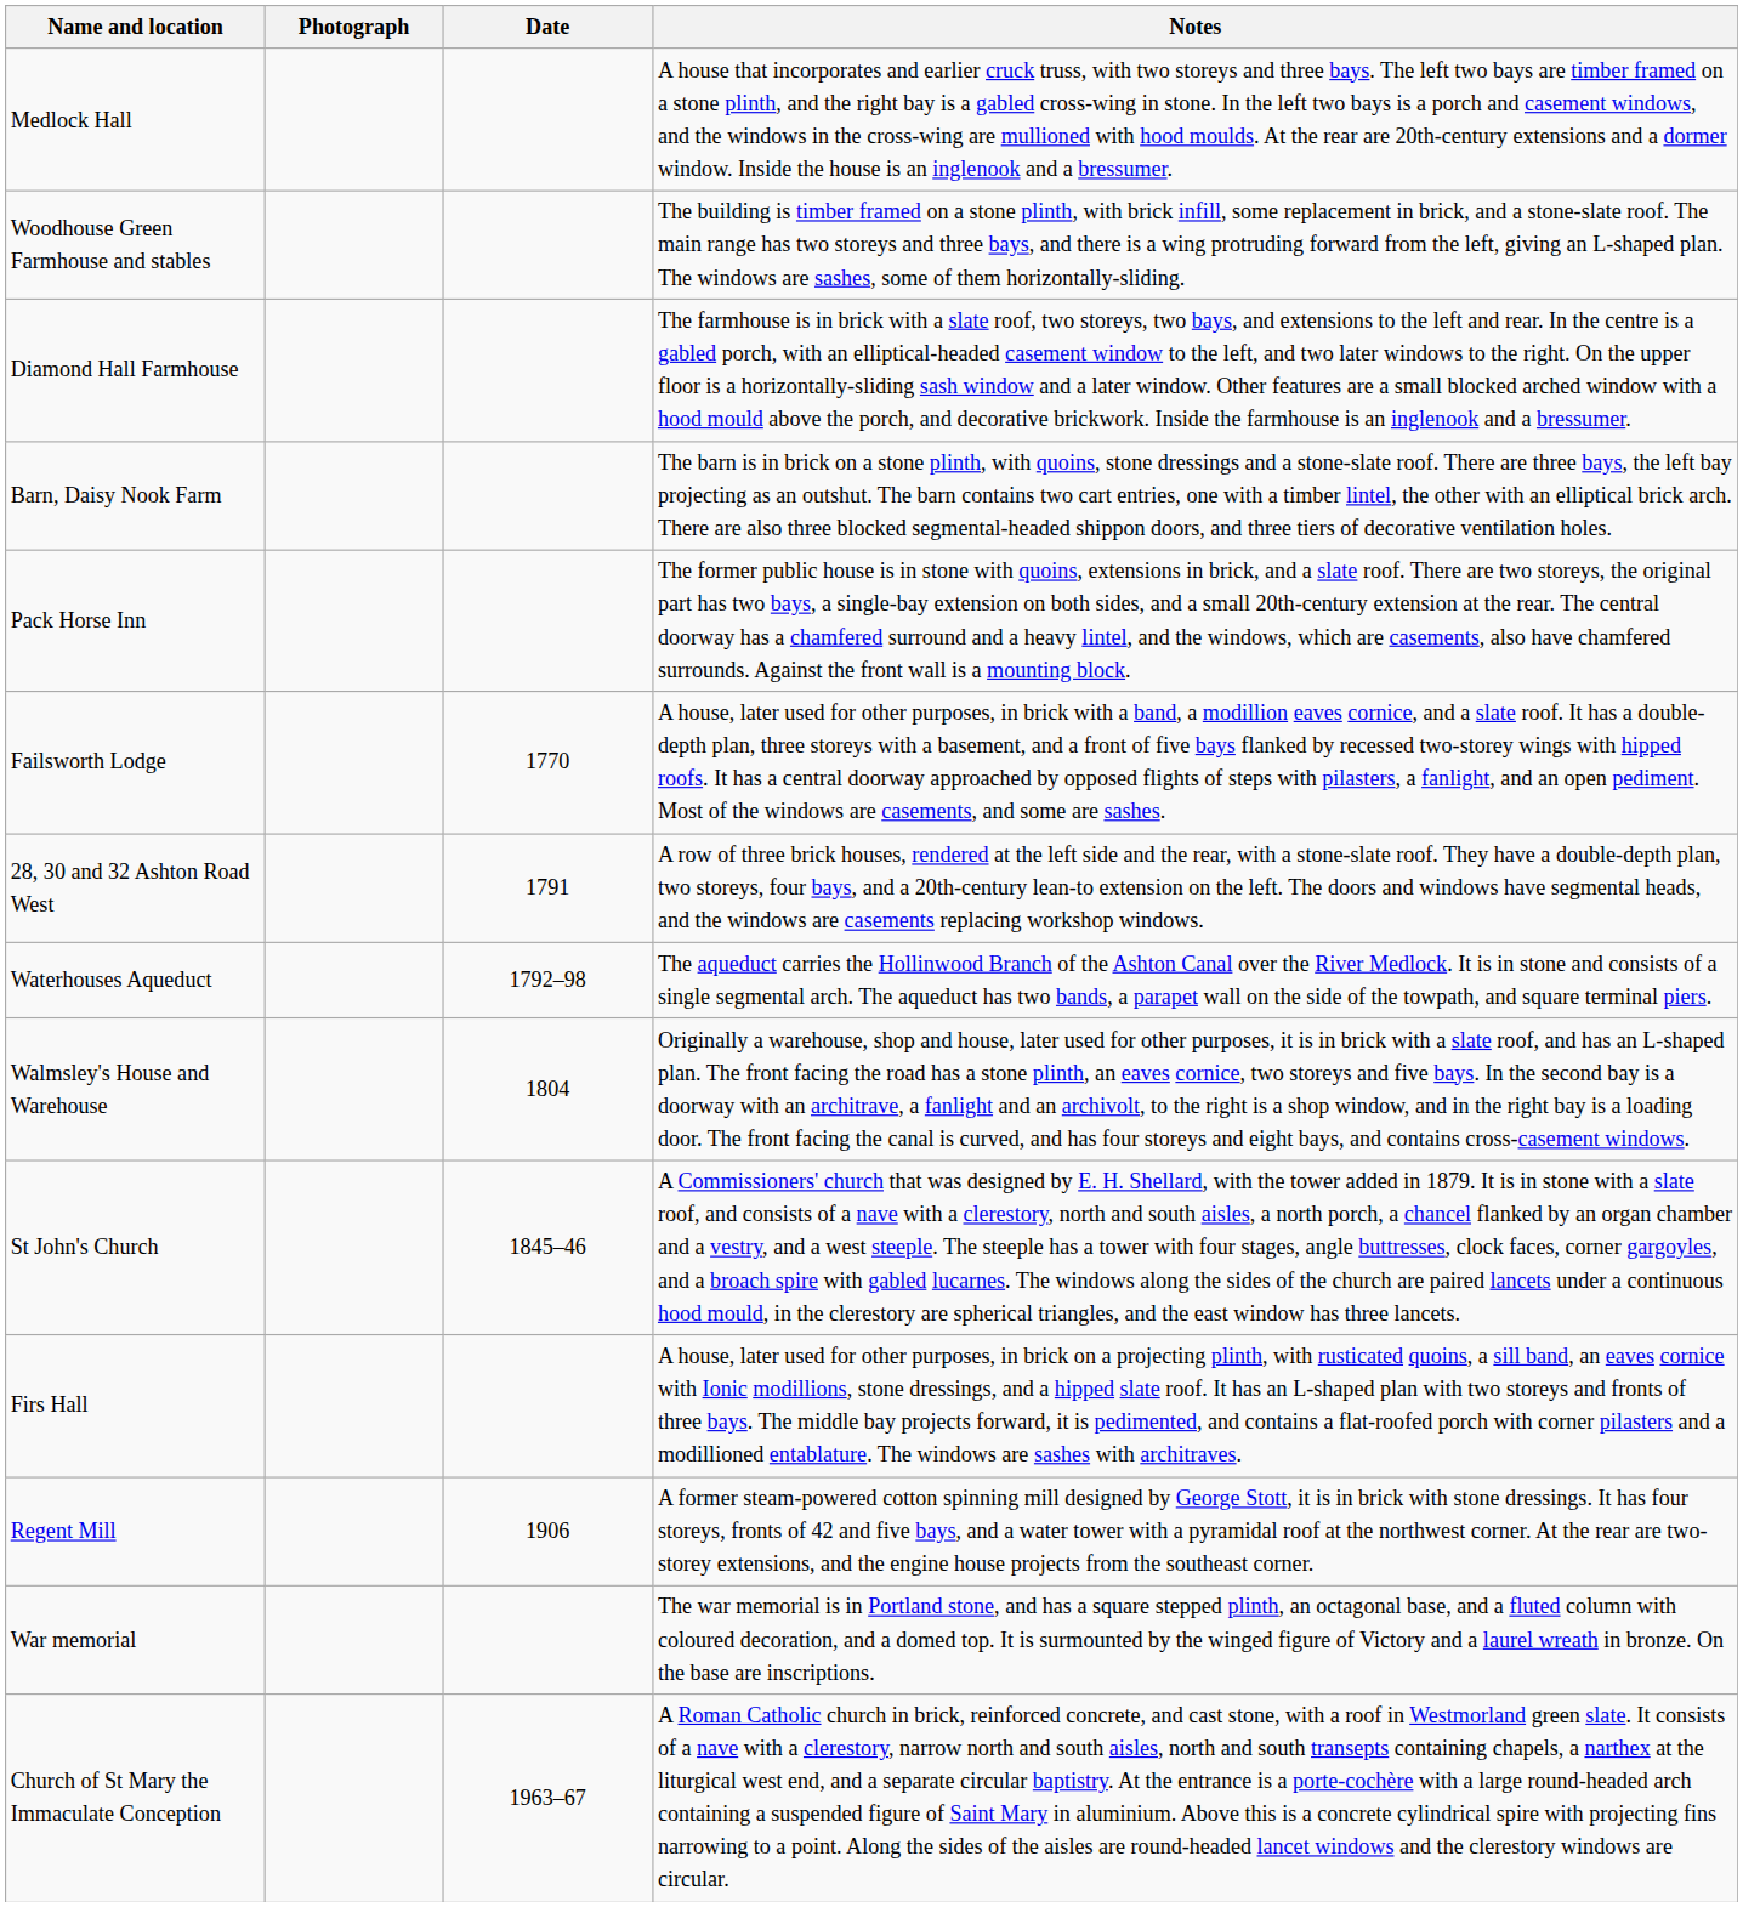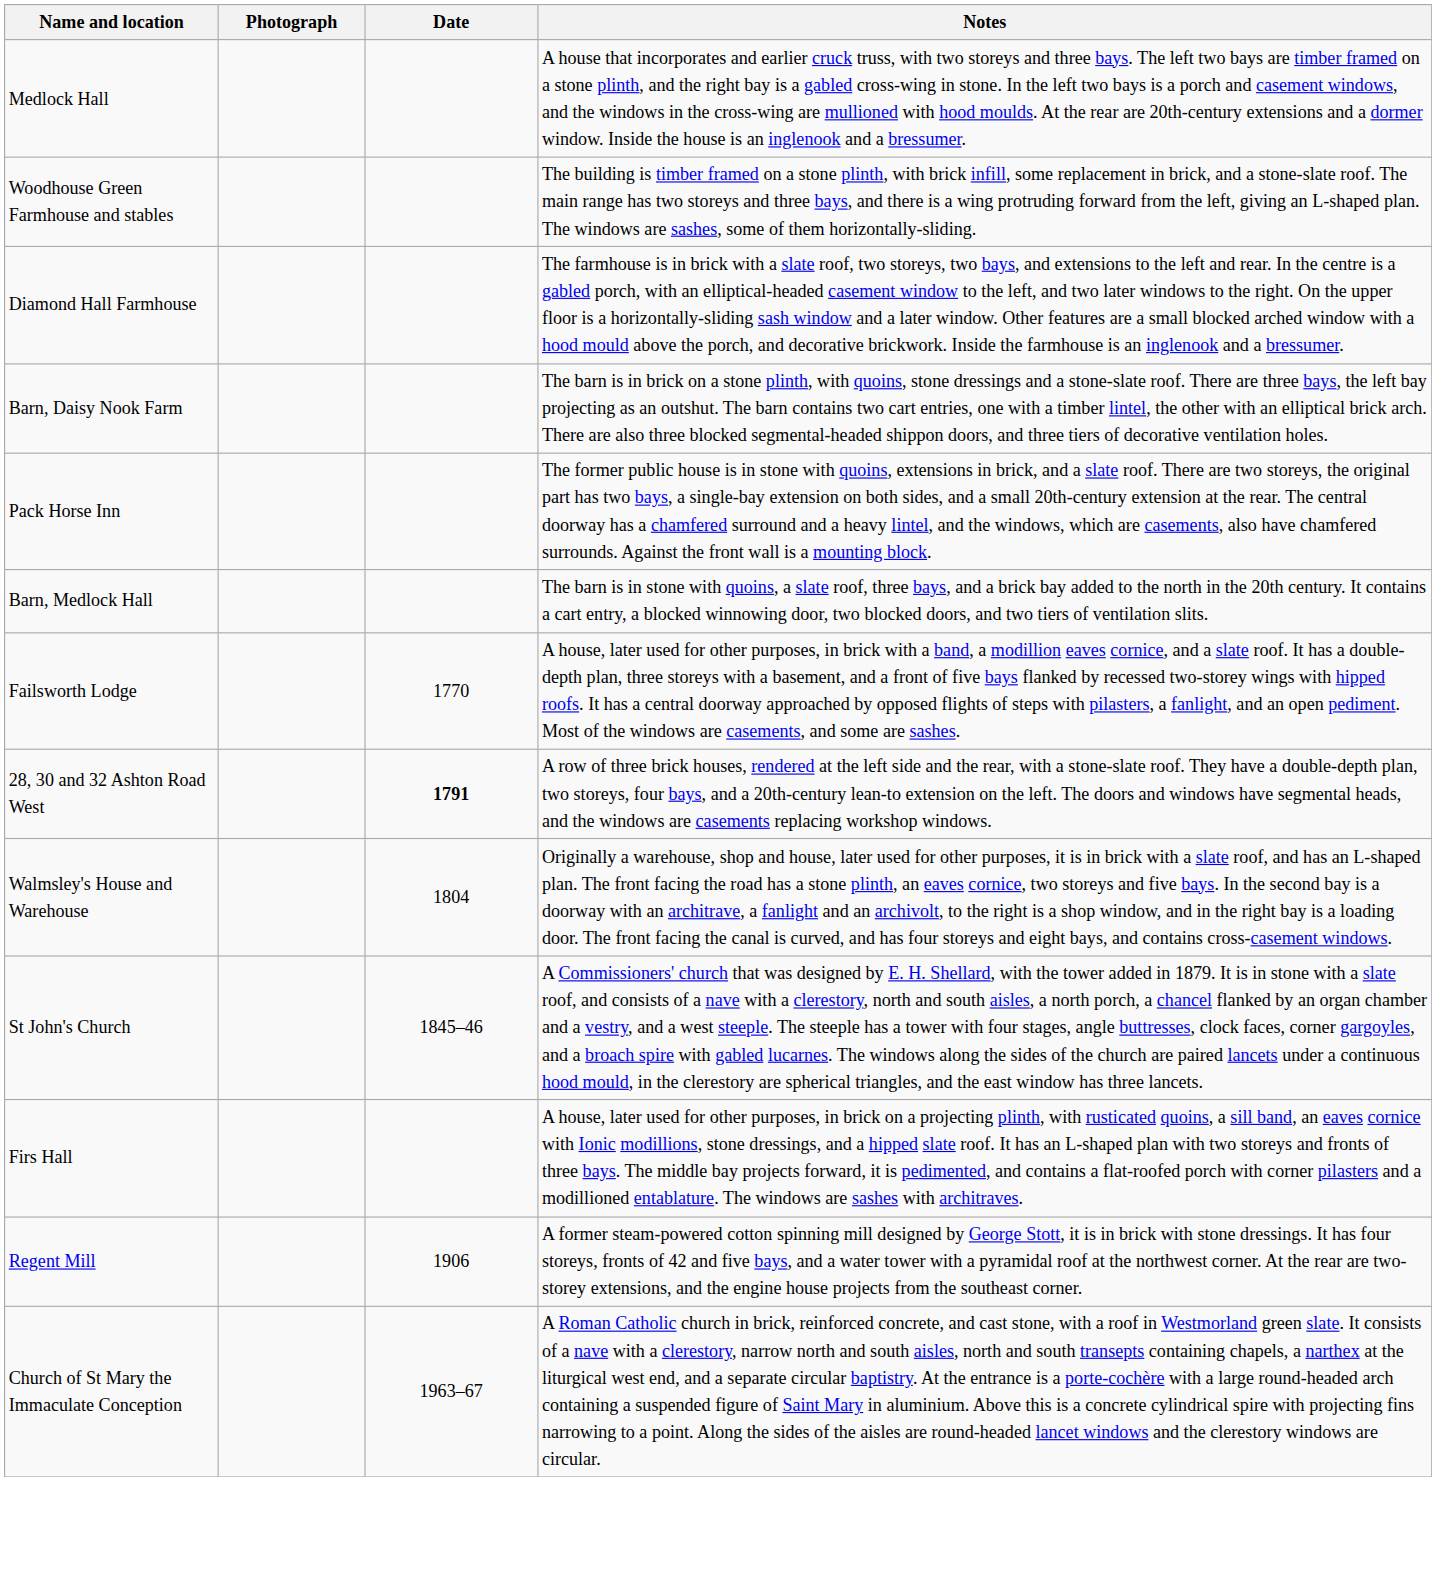 <table class="wikitable sortable plainrowheaders" style="width:100%;border:0px;text-align:left;line-height:150%;">
 <tr>
 <th scope="col"  style="width:150px">Name and location</th>
 <th scope="col"  style="width:100px" class="unsortable">Photograph</th>
 <th scope="col"  style="width:120px">Date</th>
 <th scope="col"  style="width:650px" class="unsortable">Notes</th>
 </tr>
 <tr>
 <td>Medlock Hall<br><small></small></td>
 <td></td>
 <td align="center"></td>
 <td>A house that incorporates and earlier <a href='#'>cruck</a> truss, with two storeys and three <a href='#'>bays</a>. The left two bays are <a href='#'>timber framed</a> on a stone <a href='#'>plinth</a>, and the right bay is a <a href='#'>gabled</a> cross-wing in stone. In the left two bays is a porch and <a href='#'>casement windows</a>, and the windows in the cross-wing are <a href='#'>mullioned</a> with <a href='#'>hood moulds</a>. At the rear are 20th-century extensions and a <a href='#'>dormer</a> window. Inside the house is an <a href='#'>inglenook</a> and a <a href='#'>bressumer</a>.</td>
 </tr>
 <tr>
 <td>Woodhouse Green Farmhouse and stables<br><small></small></td>
 <td></td>
 <td align="center"></td>
 <td>The building is <a href='#'>timber framed</a> on a stone <a href='#'>plinth</a>, with brick <a href='#'>infill</a>, some replacement in brick, and a stone-slate roof. The main range has two storeys and three <a href='#'>bays</a>, and there is a wing protruding forward from the left, giving an L-shaped plan. The windows are <a href='#'>sashes</a>, some of them horizontally-sliding.</td>
 </tr>
 <tr>
 <td>Diamond Hall Farmhouse<br><small></small></td>
 <td></td>
 <td align="center"></td>
 <td>The farmhouse is in brick with a <a href='#'>slate</a> roof, two storeys, two <a href='#'>bays</a>, and extensions to the left and rear. In the centre is a <a href='#'>gabled</a> porch, with an elliptical-headed <a href='#'>casement window</a> to the left, and two later windows to the right. On the upper floor is a horizontally-sliding <a href='#'>sash window</a> and a later window. Other features are a small blocked arched window with a <a href='#'>hood mould</a> above the porch, and decorative brickwork. Inside the farmhouse is an <a href='#'>inglenook</a> and a <a href='#'>bressumer</a>.</td>
 </tr>
 <tr>
 <td>Barn, Daisy Nook Farm<br><small></small></td>
 <td></td>
 <td align="center"></td>
 <td>The barn is in brick on a stone <a href='#'>plinth</a>, with <a href='#'>quoins</a>, stone dressings and a stone-slate roof. There are three <a href='#'>bays</a>, the left bay projecting as an outshut. The barn contains two cart entries, one with a timber <a href='#'>lintel</a>, the other with an elliptical brick arch. There are also three blocked segmental-headed shippon doors, and three tiers of decorative ventilation holes.</td>
 </tr>
 <tr>
 <td>Pack Horse Inn<br><small></small></td>
 <td></td>
 <td align="center"></td>
 <td>The former public house is in stone with <a href='#'>quoins</a>, extensions in brick, and a <a href='#'>slate</a> roof. There are two storeys, the original part has two <a href='#'>bays</a>, a single-bay extension on both sides, and a small 20th-century extension at the rear. The central doorway has a <a href='#'>chamfered</a> surround and a heavy <a href='#'>lintel</a>, and the windows, which are <a href='#'>casements</a>, also have chamfered surrounds. Against the front wall is a <a href='#'>mounting block</a>.</td>
 </tr>
 <tr>
+<td>Barn, Medlock Hall<br><small></small></td>
+<td></td>
+<td align="center"></td>
+<td>The barn is in stone with <a href='#'>quoins</a>, a <a href='#'>slate</a> roof, three <a href='#'>bays</a>, and a brick bay added to the north in the 20th century. It contains a cart entry, a blocked winnowing door, two blocked doors, and two tiers of ventilation slits.</td>
+</tr>
+<tr>
 <td>Failsworth Lodge<br><small></small></td>
 <td></td>
 <td align="center">1770</td>
 <td>A house, later used for other purposes, in brick with a <a href='#'>band</a>, a <a href='#'>modillion</a> <a href='#'>eaves</a> <a href='#'>cornice</a>, and a <a href='#'>slate</a> roof. It has a double-depth plan, three storeys with a basement, and a front of five <a href='#'>bays</a> flanked by recessed two-storey wings with <a href='#'>hipped roofs</a>. It has a central doorway approached by opposed flights of steps with <a href='#'>pilasters</a>, a <a href='#'>fanlight</a>, and an open <a href='#'>pediment</a>. Most of the windows are <a href='#'>casements</a>, and some are <a href='#'>sashes</a>.</td>
 </tr>
 <tr>
 <td>28, 30 and 32 Ashton Road West<br><small></small></td>
 <td></td>
-<td align="center">1791</td>
+<td align="center"><strong>1791</strong></td>
 <td>A row of three brick houses, <a href='#'>rendered</a> at the left side and the rear, with a stone-slate roof. They have a double-depth plan, two storeys, four <a href='#'>bays</a>, and a 20th-century lean-to extension on the left. The doors and windows have segmental heads, and the windows are <a href='#'>casements</a> replacing workshop windows.</td>
-</tr>
-<tr>
-<td>Waterhouses Aqueduct<br><small></small></td>
-<td></td>
-<td align="center">1792–98</td>
-<td>The <a href='#'>aqueduct</a> carries the <a href='#'>Hollinwood Branch</a> of the <a href='#'>Ashton Canal</a> over the <a href='#'>River Medlock</a>. It is in stone and consists of a single segmental arch. The aqueduct has two <a href='#'>bands</a>, a <a href='#'>parapet</a> wall on the side of the towpath, and square terminal <a href='#'>piers</a>.</td>
 </tr>
 <tr>
 <td>Walmsley's House and Warehouse<br><small></small></td>
 <td></td>
 <td align="center">1804</td>
 <td>Originally a warehouse, shop and house, later used for other purposes, it is in brick with a <a href='#'>slate</a> roof, and has an L-shaped plan. The front facing the road has a stone <a href='#'>plinth</a>, an <a href='#'>eaves</a> <a href='#'>cornice</a>, two storeys and five <a href='#'>bays</a>. In the second bay is a doorway with an <a href='#'>architrave</a>, a <a href='#'>fanlight</a> and an <a href='#'>archivolt</a>, to the right is a shop window, and in the right bay is a loading door. The front facing the canal is curved, and has four storeys and eight bays, and contains cross-<a href='#'>casement windows</a>.</td>
 </tr>
 <tr>
 <td>St John's Church<br><small></small></td>
 <td></td>
 <td align="center">1845–46</td>
 <td>A <a href='#'>Commissioners' church</a> that was designed by <a href='#'>E. H. Shellard</a>, with the tower added in 1879. It is in stone with a <a href='#'>slate</a> roof, and consists of a <a href='#'>nave</a> with a <a href='#'>clerestory</a>, north and south <a href='#'>aisles</a>, a north porch, a <a href='#'>chancel</a> flanked by an organ chamber and a <a href='#'>vestry</a>, and a west <a href='#'>steeple</a>. The steeple has a tower with four stages, angle <a href='#'>buttresses</a>, clock faces, corner <a href='#'>gargoyles</a>, and a <a href='#'>broach spire</a> with <a href='#'>gabled</a> <a href='#'>lucarnes</a>. The windows along the sides of the church are paired <a href='#'>lancets</a> under a continuous <a href='#'>hood mould</a>, in the clerestory are spherical triangles, and the east window has three lancets.</td>
 </tr>
 <tr>
 <td>Firs Hall<br><small></small></td>
 <td></td>
 <td align="center"></td>
 <td>A house, later used for other purposes, in brick on a projecting <a href='#'>plinth</a>, with <a href='#'>rusticated</a> <a href='#'>quoins</a>, a <a href='#'>sill band</a>, an <a href='#'>eaves</a> <a href='#'>cornice</a> with <a href='#'>Ionic</a> <a href='#'>modillions</a>, stone dressings, and a <a href='#'>hipped</a> <a href='#'>slate</a> roof. It has an L-shaped plan with two storeys and fronts of three <a href='#'>bays</a>. The middle bay projects forward, it is <a href='#'>pedimented</a>, and contains a flat-roofed porch with corner <a href='#'>pilasters</a> and a modillioned <a href='#'>entablature</a>. The windows are <a href='#'>sashes</a> with <a href='#'>architraves</a>.</td>
 </tr>
 <tr>
 <td><a href='#'>Regent Mill</a><br><small></small></td>
 <td></td>
 <td align="center">1906</td>
 <td>A former steam-powered cotton spinning mill designed by <a href='#'>George Stott</a>, it is in brick with stone dressings. It has four storeys, fronts of 42 and five <a href='#'>bays</a>, and a water tower with a pyramidal roof at the northwest corner. At the rear are two-storey extensions, and the engine house projects from the southeast corner.</td>
 </tr>
 <tr>
-<td>War memorial<br><small></small></td>
-<td></td>
-<td align="center"></td>
-<td>The war memorial is in <a href='#'>Portland stone</a>, and has a square stepped <a href='#'>plinth</a>, an octagonal base, and a <a href='#'>fluted</a> column with coloured decoration, and a domed top. It is surmounted by the winged figure of Victory and a <a href='#'>laurel wreath</a> in bronze. On the base are inscriptions.</td>
-</tr>
-<tr>
 <td>Church of St Mary the Immaculate Conception<br><small></small></td>
 <td></td>
 <td align="center">1963–67</td>
 <td>A <a href='#'>Roman Catholic</a> church in brick, reinforced concrete, and cast stone, with a roof in <a href='#'>Westmorland</a> green <a href='#'>slate</a>. It consists of a <a href='#'>nave</a> with a <a href='#'>clerestory</a>, narrow north and south <a href='#'>aisles</a>, north and south <a href='#'>transepts</a> containing chapels, a <a href='#'>narthex</a> at the liturgical west end, and a separate circular <a href='#'>baptistry</a>. At the entrance is a <a href='#'>porte-cochère</a> with a large round-headed arch containing a suspended figure of <a href='#'>Saint Mary</a> in aluminium. Above this is a concrete cylindrical spire with projecting fins narrowing to a point. Along the sides of the aisles are round-headed <a href='#'>lancet windows</a> and the clerestory windows are circular.</td>
 </tr>
 <tr>
 </tr>
 </table>
